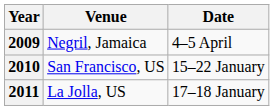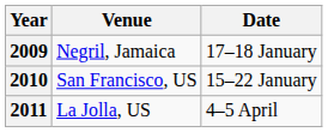 <table - class="wikitable floatright">
 <tr style="background:#efefef;">
 <th>Year</th>
 <th>Venue</th>
 <th>Date</th>
 </tr>
 <tr>
 <th>2009</th>
 <td><a href='#'>Negril</a>, Jamaica</td>
-<td>4–5 April</td>
+<td>17–18 January</td>
 </tr>
 <tr>
 <th>2010</th>
 <td><a href='#'>San Francisco</a>, US</td>
 <td>15–22 January</td>
 </tr>
 <tr>
 <th>2011</th>
 <td><a href='#'>La Jolla</a>, US</td>
-<td>17–18 January</td>
+<td>4–5 April</td>
 </tr>
 </table>
